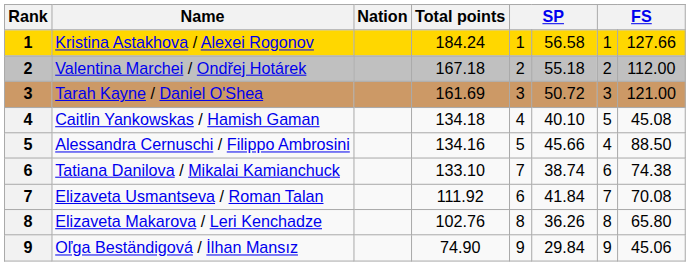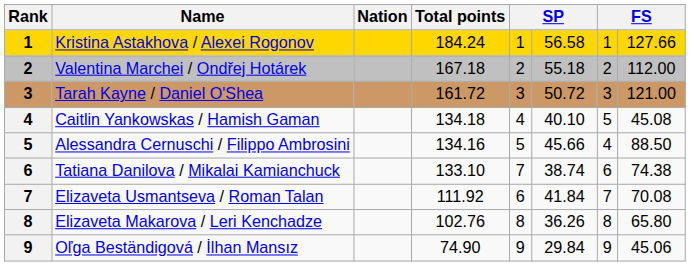 <table class="wikitable sortable">
 <tr>
 <th>Rank</th>
 <th>Name</th>
 <th>Nation</th>
 <th>Total points</th>
 <th colspan="2" width="80px"><a href='#'>SP</a></th>
 <th colspan="2" width="80px"><a href='#'>FS</a></th>
 </tr>
 <tr bgcolor=gold>
 <td align=center><strong>1</strong></td>
 <td><a href='#'>Kristina Astakhova</a> / <a href='#'>Alexei Rogonov</a></td>
 <td></td>
 <td align=center>184.24</td>
 <td align=center>1</td>
 <td align=center>56.58</td>
 <td align=center>1</td>
 <td align=center>127.66</td>
 </tr>
 <tr bgcolor=silver>
 <td align=center><strong>2</strong></td>
 <td><a href='#'>Valentina Marchei</a> / <a href='#'>Ondřej Hotárek</a></td>
 <td></td>
 <td align=center>167.18</td>
 <td align=center>2</td>
 <td align=center>55.18</td>
 <td align=center>2</td>
 <td align=center>112.00</td>
 </tr>
 <tr bgcolor=cc9966>
 <td align=center><strong>3</strong></td>
 <td><a href='#'>Tarah Kayne</a> / <a href='#'>Daniel O'Shea</a></td>
 <td></td>
-<td align=center>161.69</td>
+<td align=center>161.72</td>
 <td align=center>3</td>
 <td align=center>50.72</td>
 <td align=center>3</td>
 <td align=center>121.00</td>
 </tr>
 <tr>
 <th>4</th>
 <td><a href='#'>Caitlin Yankowskas</a> / <a href='#'>Hamish Gaman</a></td>
 <td></td>
 <td align=center>134.18</td>
 <td align=center>4</td>
 <td align=center>40.10</td>
 <td align=center>5</td>
 <td align=center>45.08</td>
 </tr>
 <tr>
 <th>5</th>
 <td><a href='#'>Alessandra Cernuschi</a> / <a href='#'>Filippo Ambrosini</a></td>
 <td></td>
 <td align=center>134.16</td>
 <td align=center>5</td>
 <td align=center>45.66</td>
 <td align=center>4</td>
 <td align=center>88.50</td>
 </tr>
 <tr>
 <th>6</th>
 <td><a href='#'>Tatiana Danilova</a> / <a href='#'>Mikalai Kamianchuck</a></td>
 <td></td>
 <td align=center>133.10</td>
 <td align=center>7</td>
 <td align=center>38.74</td>
 <td align=center>6</td>
 <td align=center>74.38</td>
 </tr>
 <tr>
 <th>7</th>
 <td><a href='#'>Elizaveta Usmantseva</a> / <a href='#'>Roman Talan</a></td>
 <td></td>
 <td align=center>111.92</td>
 <td align=center>6</td>
 <td align=center>41.84</td>
 <td align=center>7</td>
 <td align=center>70.08</td>
 </tr>
 <tr>
 <th>8</th>
 <td><a href='#'>Elizaveta Makarova</a> / <a href='#'>Leri Kenchadze</a></td>
 <td></td>
 <td align=center>102.76</td>
 <td align=center>8</td>
 <td align=center>36.26</td>
 <td align=center>8</td>
 <td align=center>65.80</td>
 </tr>
 <tr>
 <th>9</th>
 <td><a href='#'>Oľga Beständigová</a> / <a href='#'>İlhan Mansız</a></td>
 <td></td>
 <td align=center>74.90</td>
 <td align=center>9</td>
 <td align=center>29.84</td>
 <td align=center>9</td>
 <td align=center>45.06</td>
 </tr>
 </table>
